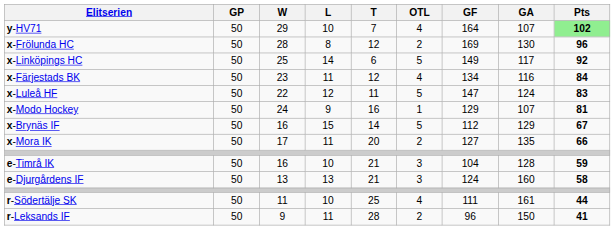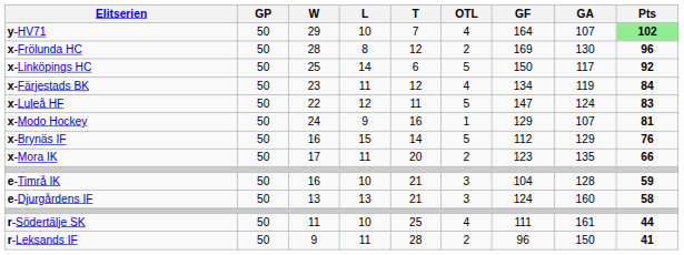 <table class="wikitable sortable">
 <tr>
 <th style="width:20em;" class="unsortable"><a href='#'>Elitserien</a></th>
 <th style="width:4em;" class="unsortable">GP</th>
 <th style="width:4em;">W</th>
 <th style="width:4em;">L</th>
 <th style="width:4em;">T</th>
 <th style="width:4em;">OTL</th>
 <th style="width:5em;">GF</th>
 <th style="width:5em;">GA</th>
 <th style="width:5em;">Pts</th>
 </tr>
 <tr align=center>
 <td align=left><strong>y</strong>-<a href='#'>HV71</a></td>
 <td>50</td>
 <td>29</td>
 <td>10</td>
 <td>7</td>
 <td>4</td>
 <td>164</td>
 <td>107</td>
 <td style="background: lightgreen;"><strong>102</strong></td>
 </tr>
 <tr align=center>
 <td align=left><strong>x</strong>-<a href='#'>Frölunda HC</a></td>
 <td>50</td>
 <td>28</td>
 <td>8</td>
 <td>12</td>
 <td>2</td>
 <td>169</td>
 <td>130</td>
 <td><strong>96</strong></td>
 </tr>
 <tr align=center>
 <td align=left><strong>x</strong>-<a href='#'>Linköpings HC</a></td>
 <td>50</td>
 <td>25</td>
 <td>14</td>
 <td>6</td>
 <td>5</td>
-<td>149</td>
+<td>150</td>
 <td>117</td>
 <td><strong>92</strong></td>
 </tr>
 <tr align=center>
 <td align=left><strong>x</strong>-<a href='#'>Färjestads BK</a></td>
 <td>50</td>
 <td>23</td>
 <td>11</td>
 <td>12</td>
 <td>4</td>
 <td>134</td>
-<td>116</td>
+<td>119</td>
 <td><strong>84</strong></td>
 </tr>
 <tr align=center>
 <td align=left><strong>x</strong>-<a href='#'>Luleå HF</a></td>
 <td>50</td>
 <td>22</td>
 <td>12</td>
 <td>11</td>
 <td>5</td>
 <td>147</td>
 <td>124</td>
 <td><strong>83</strong></td>
 </tr>
 <tr align=center>
 <td align=left><strong>x</strong>-<a href='#'>Modo Hockey</a></td>
 <td>50</td>
 <td>24</td>
 <td>9</td>
 <td>16</td>
 <td>1</td>
 <td>129</td>
 <td>107</td>
 <td><strong>81</strong></td>
 </tr>
 <tr align=center>
 <td align=left><strong>x</strong>-<a href='#'>Brynäs IF</a></td>
 <td>50</td>
 <td>16</td>
 <td>15</td>
 <td>14</td>
 <td>5</td>
 <td>112</td>
 <td>129</td>
-<td><strong>67</strong></td>
+<td><strong>76</strong></td>
 </tr>
 <tr align=center>
 <td align=left><strong>x</strong>-<a href='#'>Mora IK</a></td>
 <td>50</td>
 <td>17</td>
 <td>11</td>
 <td>20</td>
 <td>2</td>
-<td>127</td>
+<td>123</td>
 <td>135</td>
 <td><strong>66</strong></td>
 </tr>
 <tr bgcolor="#cccccc">
 <td colspan=10></td>
 </tr>
 <tr align=center>
 <td align=left><strong>e</strong>-<a href='#'>Timrå IK</a></td>
 <td>50</td>
 <td>16</td>
 <td>10</td>
 <td>21</td>
 <td>3</td>
 <td>104</td>
 <td>128</td>
 <td><strong>59</strong></td>
 </tr>
 <tr align=center>
 <td align=left><strong>e</strong>-<a href='#'>Djurgårdens IF</a></td>
 <td>50</td>
 <td>13</td>
 <td>13</td>
 <td>21</td>
 <td>3</td>
 <td>124</td>
 <td>160</td>
 <td><strong>58</strong></td>
 </tr>
 <tr bgcolor="#cccccc">
 <td colspan=10></td>
 </tr>
 <tr align=center>
 <td align=left><strong>r</strong>-<a href='#'>Södertälje SK</a></td>
 <td>50</td>
 <td>11</td>
 <td>10</td>
 <td>25</td>
 <td>4</td>
 <td>111</td>
 <td>161</td>
 <td><strong>44</strong></td>
 </tr>
 <tr align=center>
 <td align=left><strong>r</strong>-<a href='#'>Leksands IF</a></td>
 <td>50</td>
 <td>9</td>
 <td>11</td>
 <td>28</td>
 <td>2</td>
 <td>96</td>
 <td>150</td>
 <td><strong>41</strong></td>
 </tr>
 </table>
